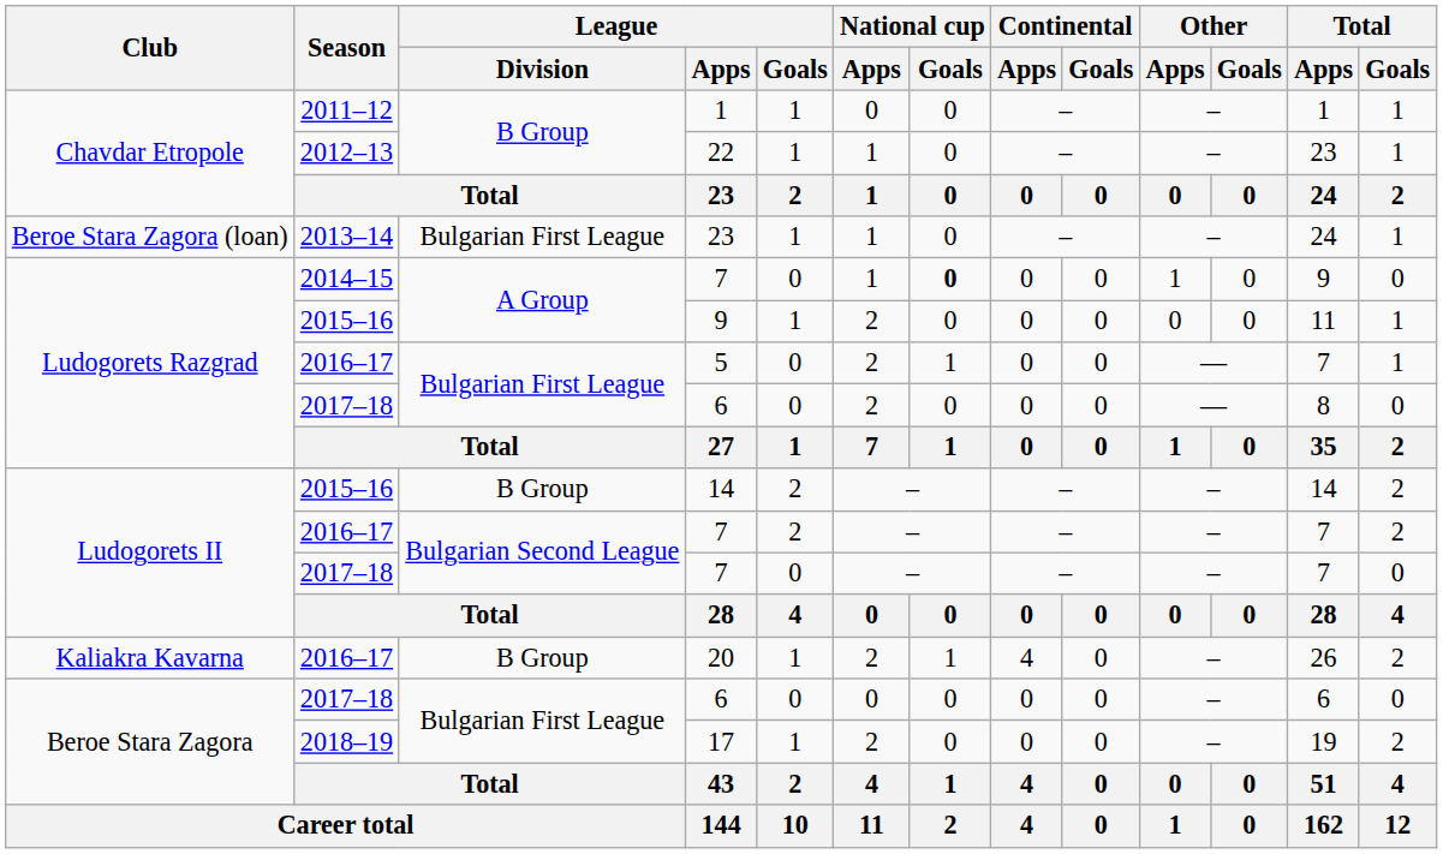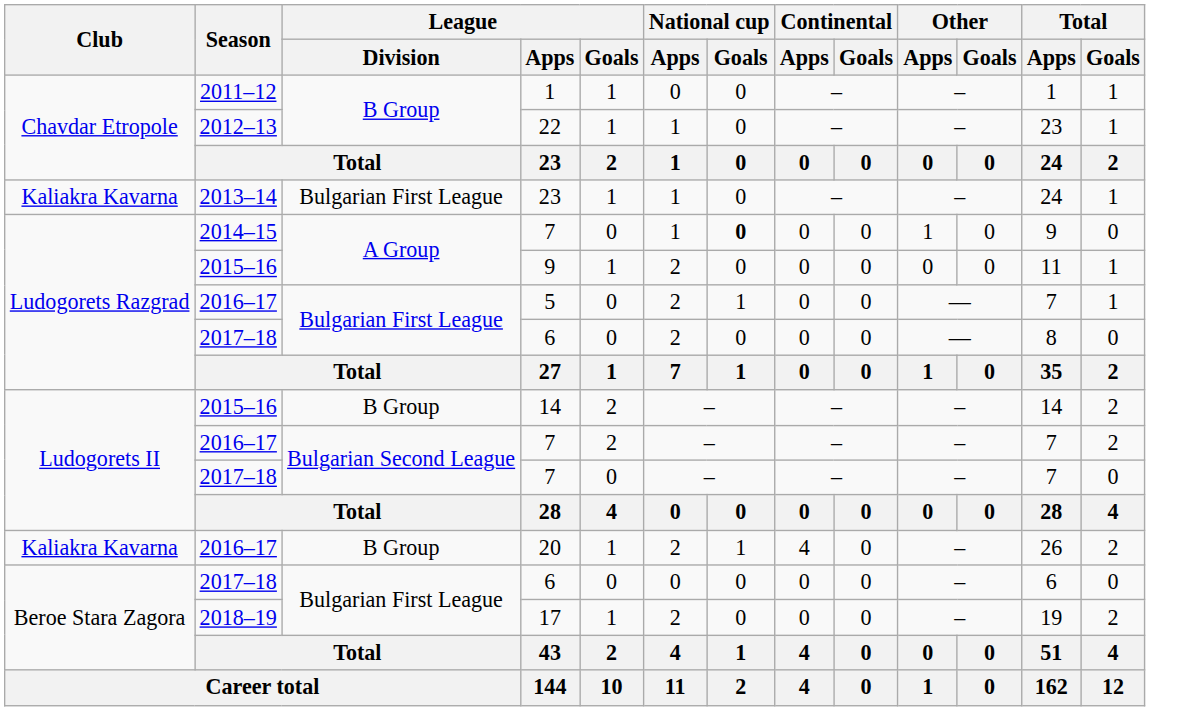 <table class="wikitable" style="text-align:center">
 <tr>
 <th rowspan="2">Club</th>
 <th rowspan="2">Season</th>
 <th colspan="3">League</th>
 <th colspan="2">National cup</th>
 <th colspan="2">Continental</th>
 <th colspan="2">Other</th>
 <th colspan="2">Total</th>
 </tr>
 <tr>
 <th>Division</th>
 <th>Apps</th>
 <th>Goals</th>
 <th>Apps</th>
 <th>Goals</th>
 <th>Apps</th>
 <th>Goals</th>
 <th>Apps</th>
 <th>Goals</th>
 <th>Apps</th>
 <th>Goals</th>
 </tr>
 <tr>
 <td rowspan="3"><a href='#'>Chavdar Etropole</a></td>
 <td><a href='#'>2011–12</a></td>
 <td rowspan="2"><a href='#'>B Group</a></td>
 <td>1</td>
 <td>1</td>
 <td>0</td>
 <td>0</td>
 <td colspan="2">–</td>
 <td colspan="2">–</td>
 <td>1</td>
 <td>1</td>
 </tr>
 <tr>
 <td><a href='#'>2012–13</a></td>
 <td>22</td>
 <td>1</td>
 <td>1</td>
 <td>0</td>
 <td colspan="2">–</td>
 <td colspan="2">–</td>
 <td>23</td>
 <td>1</td>
 </tr>
 <tr>
 <th colspan="2">Total</th>
 <th>23</th>
 <th>2</th>
 <th>1</th>
 <th>0</th>
 <th>0</th>
 <th>0</th>
 <th>0</th>
 <th>0</th>
 <th>24</th>
 <th>2</th>
 </tr>
 <tr>
-<td><a href='#'>Beroe Stara Zagora</a> (loan)</td>
+<td><a href='#'>Kaliakra Kavarna</a></td>
 <td><a href='#'>2013–14</a></td>
 <td>Bulgarian First League</td>
 <td>23</td>
 <td>1</td>
 <td>1</td>
 <td>0</td>
 <td colspan="2">–</td>
 <td colspan="2">–</td>
 <td>24</td>
 <td>1</td>
 </tr>
 <tr>
 <td rowspan="5"><a href='#'>Ludogorets Razgrad</a></td>
 <td><a href='#'>2014–15</a></td>
 <td rowspan="2"><a href='#'>A Group</a></td>
 <td>7</td>
 <td>0</td>
 <td>1</td>
 <td><strong>0</strong></td>
 <td>0</td>
 <td>0</td>
 <td>1</td>
 <td>0</td>
 <td>9</td>
 <td>0</td>
 </tr>
 <tr>
 <td><a href='#'>2015–16</a></td>
 <td>9</td>
 <td>1</td>
 <td>2</td>
 <td>0</td>
 <td>0</td>
 <td>0</td>
 <td>0</td>
 <td>0</td>
 <td>11</td>
 <td>1</td>
 </tr>
 <tr>
 <td><a href='#'>2016–17</a></td>
 <td rowspan="2"><a href='#'>Bulgarian First League</a></td>
 <td>5</td>
 <td>0</td>
 <td>2</td>
 <td>1</td>
 <td>0</td>
 <td>0</td>
 <td colspan="2">—</td>
 <td>7</td>
 <td>1</td>
 </tr>
 <tr>
 <td><a href='#'>2017–18</a></td>
 <td>6</td>
 <td>0</td>
 <td>2</td>
 <td>0</td>
 <td>0</td>
 <td>0</td>
 <td colspan="2">—</td>
 <td>8</td>
 <td>0</td>
 </tr>
 <tr>
 <th colspan="2">Total</th>
 <th>27</th>
 <th>1</th>
 <th>7</th>
 <th>1</th>
 <th>0</th>
 <th>0</th>
 <th>1</th>
 <th>0</th>
 <th>35</th>
 <th>2</th>
 </tr>
 <tr>
 <td rowspan="4"><a href='#'>Ludogorets II</a></td>
 <td><a href='#'>2015–16</a></td>
 <td>B Group</td>
 <td>14</td>
 <td>2</td>
 <td colspan="2">–</td>
 <td colspan="2">–</td>
 <td colspan="2">–</td>
 <td>14</td>
 <td>2</td>
 </tr>
 <tr>
 <td><a href='#'>2016–17</a></td>
 <td rowspan="2"><a href='#'>Bulgarian Second League</a></td>
 <td>7</td>
 <td>2</td>
 <td colspan="2">–</td>
 <td colspan="2">–</td>
 <td colspan="2">–</td>
 <td>7</td>
 <td>2</td>
 </tr>
 <tr>
 <td><a href='#'>2017–18</a></td>
 <td>7</td>
 <td>0</td>
 <td colspan="2">–</td>
 <td colspan="2">–</td>
 <td colspan="2">–</td>
 <td>7</td>
 <td>0</td>
 </tr>
 <tr>
 <th colspan="2">Total</th>
 <th>28</th>
 <th>4</th>
 <th>0</th>
 <th>0</th>
 <th>0</th>
 <th>0</th>
 <th>0</th>
 <th>0</th>
 <th>28</th>
 <th>4</th>
 </tr>
 <tr>
 <td><a href='#'>Kaliakra Kavarna</a></td>
 <td><a href='#'>2016–17</a></td>
 <td>B Group</td>
 <td>20</td>
 <td>1</td>
 <td>2</td>
 <td>1</td>
 <td>4</td>
 <td>0</td>
 <td colspan="2">–</td>
 <td>26</td>
 <td>2</td>
 </tr>
 <tr>
 <td rowspan="3">Beroe Stara Zagora</td>
 <td><a href='#'>2017–18</a></td>
 <td rowspan="2">Bulgarian First League</td>
 <td>6</td>
 <td>0</td>
 <td>0</td>
 <td>0</td>
 <td>0</td>
 <td>0</td>
 <td colspan="2">–</td>
 <td>6</td>
 <td>0</td>
 </tr>
 <tr>
 <td><a href='#'>2018–19</a></td>
 <td>17</td>
 <td>1</td>
 <td>2</td>
 <td>0</td>
 <td>0</td>
 <td>0</td>
 <td colspan="2">–</td>
 <td>19</td>
 <td>2</td>
 </tr>
 <tr>
 <th colspan="2">Total</th>
 <th>43</th>
 <th>2</th>
 <th>4</th>
 <th>1</th>
 <th>4</th>
 <th>0</th>
 <th>0</th>
 <th>0</th>
 <th>51</th>
 <th>4</th>
 </tr>
 <tr>
 <th colspan="3">Career total</th>
 <th>144</th>
 <th>10</th>
 <th>11</th>
 <th>2</th>
 <th>4</th>
 <th>0</th>
 <th>1</th>
 <th>0</th>
 <th>162</th>
 <th>12</th>
 </tr>
 </table>
